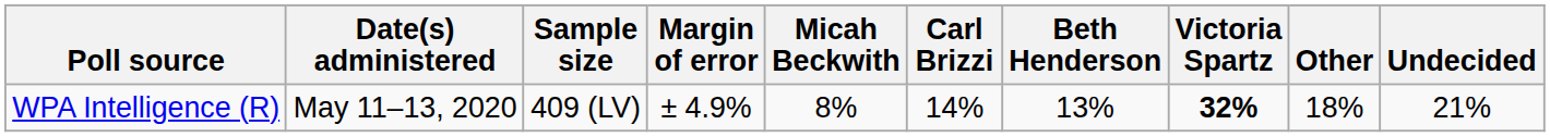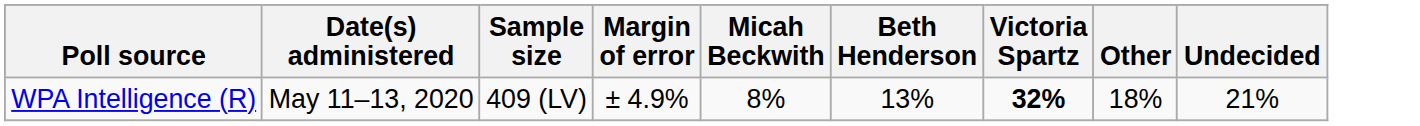 <table class="wikitable" style="font-size:90%;text-align:center;">
 <tr valign=bottom>
 <th>Poll source</th>
 <th>Date(s)<br>administered</th>
 <th>Sample<br>size</th>
 <th>Margin<br>of error</th>
 <th style="width:40px;">Micah<br>Beckwith</th>
-<th style="width:40px;">Carl<br>Brizzi</th>
 <th style="width:40px;">Beth<br>Henderson</th>
 <th style="width:40px;">Victoria<br>Spartz</th>
 <th>Other</th>
 <th>Undecided</th>
 </tr>
 <tr>
 <td style="text-align:left;"><a href='#'>WPA Intelligence (R)</a></td>
 <td>May 11–13, 2020</td>
 <td>409 (LV)</td>
 <td>± 4.9%</td>
 <td>8%</td>
-<td>14%</td>
 <td>13%</td>
 <td><strong>32%</strong></td>
 <td>18%</td>
 <td>21%</td>
 </tr>
 </table>
